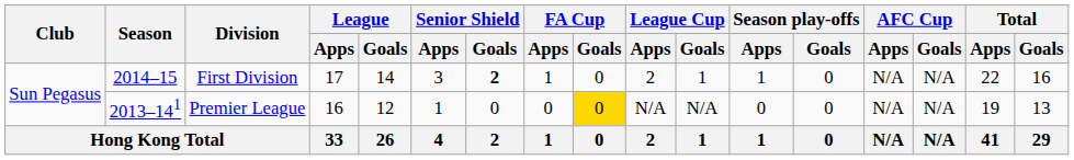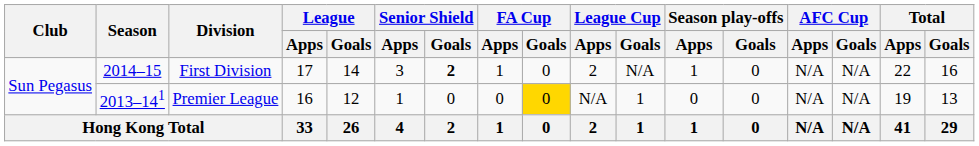 <table class="wikitable" style="text-align: center;">
 <tr>
 <th rowspan="2">Club</th>
 <th rowspan="2">Season</th>
 <th rowspan="2">Division</th>
 <th colspan="2"><a href='#'>League</a></th>
 <th colspan="2"><a href='#'>Senior Shield</a></th>
 <th colspan="2"><a href='#'>FA Cup</a></th>
 <th colspan="2"><a href='#'>League Cup</a></th>
 <th colspan="2">Season play-offs</th>
 <th colspan="2"><a href='#'>AFC Cup</a></th>
 <th colspan="2">Total</th>
 </tr>
 <tr>
 <th>Apps</th>
 <th>Goals</th>
 <th>Apps</th>
 <th>Goals</th>
 <th>Apps</th>
 <th>Goals</th>
 <th>Apps</th>
 <th>Goals</th>
 <th>Apps</th>
 <th>Goals</th>
 <th>Apps</th>
 <th>Goals</th>
 <th>Apps</th>
 <th>Goals</th>
 </tr>
 <tr>
 <td rowspan="2" align="center"><a href='#'>Sun Pegasus</a></td>
 <td><a href='#'>2014–15</a></td>
 <td rowspan="1" align="center"><a href='#'>First Division</a></td>
 <td>17</td>
 <td>14</td>
 <td>3</td>
 <td><strong>2</strong></td>
 <td>1</td>
 <td>0</td>
 <td>2</td>
-<td>1</td>
+<td>N/A</td>
 <td>1</td>
 <td>0</td>
 <td>N/A</td>
 <td>N/A</td>
 <td>22</td>
 <td>16</td>
 </tr>
 <tr>
 <td><a href='#'>2013–14<sup>1</sup></a></td>
 <td rowspan="1" align="center"><a href='#'>Premier League</a></td>
 <td>16</td>
 <td>12</td>
 <td>1</td>
 <td>0</td>
 <td>0</td>
 <td style="background: gold;">0</td>
 <td>N/A</td>
-<td>N/A</td>
+<td>1</td>
 <td>0</td>
 <td>0</td>
 <td>N/A</td>
 <td>N/A</td>
 <td>19</td>
 <td>13</td>
 </tr>
 <tr>
 <th colspan="3">Hong Kong Total</th>
 <th>33</th>
 <th>26</th>
 <th>4</th>
 <th>2</th>
 <th>1</th>
 <th>0</th>
 <th>2</th>
 <th>1</th>
 <th>1</th>
 <th>0</th>
 <th>N/A</th>
 <th>N/A</th>
 <th>41</th>
 <th>29</th>
 </tr>
 </table>
